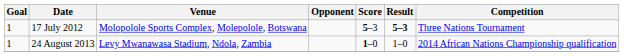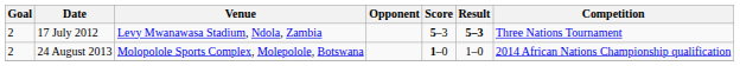 <table class="wikitable plainrowheaders sortable">
 <tr>
 <th>Goal</th>
 <th>Date</th>
 <th>Venue</th>
 <th>Opponent</th>
 <th>Score</th>
 <th>Result</th>
 <th>Competition</th>
 </tr>
 <tr>
-<td>1</td>
+<td>2</td>
 <td>17 July 2012</td>
-<td><a href='#'>Molopolole Sports Complex</a>, <a href='#'>Molepolole</a>, <a href='#'>Botswana</a></td>
+<td><a href='#'>Levy Mwanawasa Stadium</a>, <a href='#'>Ndola</a>, <a href='#'>Zambia</a></td>
 <td></td>
 <td align=center><strong>5</strong>–3</td>
 <td align=center><strong>5–3</strong></td>
 <td><a href='#'>Three Nations Tournament</a></td>
 </tr>
 <tr>
-<td>1</td>
+<td>2</td>
 <td>24 August 2013</td>
-<td><a href='#'>Levy Mwanawasa Stadium</a>, <a href='#'>Ndola</a>, <a href='#'>Zambia</a></td>
+<td><a href='#'>Molopolole Sports Complex</a>, <a href='#'>Molepolole</a>, <a href='#'>Botswana</a></td>
 <td></td>
 <td align=center><strong>1</strong>–0</td>
 <td align=center>1–0</td>
 <td><a href='#'>2014 African Nations Championship qualification</a></td>
 </tr>
 <tr>
 </tr>
 </table>
